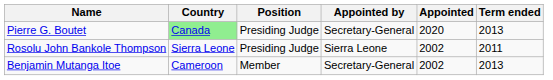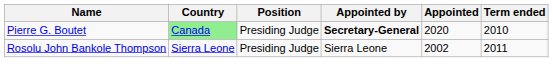 <table class="wikitable">
 <tr>
 <th>Name</th>
 <th>Country</th>
 <th>Position</th>
 <th>Appointed by</th>
 <th>Appointed</th>
 <th>Term ended</th>
 </tr>
 <tr>
 <td><a href='#'>Pierre G. Boutet</a></td>
 <td style="background: lightgreen;"> <a href='#'>Canada</a></td>
 <td>Presiding Judge</td>
-<td>Secretary-General</td>
+<td><strong>Secretary-General</strong></td>
 <td>2020</td>
-<td>2013</td>
+<td>2010</td>
 </tr>
 <tr>
 <td><a href='#'>Rosolu John Bankole Thompson</a></td>
 <td> <a href='#'>Sierra Leone</a></td>
 <td>Presiding Judge</td>
 <td>Sierra Leone</td>
 <td>2002</td>
 <td>2011</td>
 </tr>
-<tr>
-<td><a href='#'>Benjamin Mutanga Itoe</a></td>
-<td> <a href='#'>Cameroon</a></td>
-<td>Member</td>
-<td>Secretary-General</td>
-<td>2002</td>
-<td>2013</td>
-</tr>
 </table>
